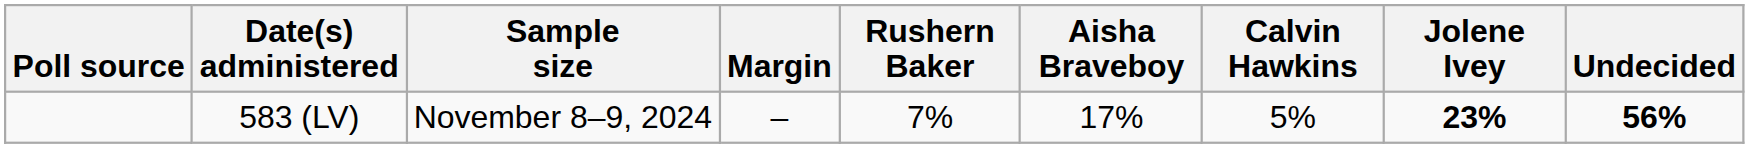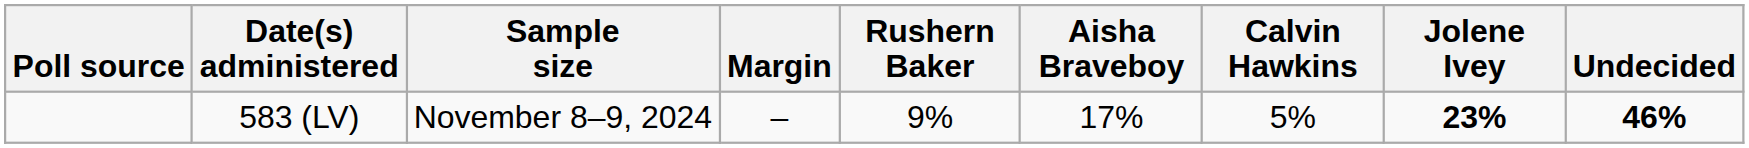 <table class="wikitable" style="font-size:90%;text-align:center;">
 <tr valign=bottom>
 <th>Poll source</th>
 <th>Date(s)<br>administered</th>
 <th>Sample<br>size</th>
 <th>Margin<br></th>
 <th style="width:75px;">Rushern<br>Baker</th>
 <th style="width:75px;">Aisha<br>Braveboy</th>
 <th style="width:75px;">Calvin<br>Hawkins</th>
 <th style="width:75px;">Jolene<br>Ivey</th>
 <th>Undecided</th>
 </tr>
 <tr>
 <td style="text-align:left;"></td>
 <td>583 (LV)</td>
 <td>November 8–9, 2024</td>
 <td>–</td>
-<td>7%</td>
+<td>9%</td>
 <td>17%</td>
 <td>5%</td>
 <td><strong>23%</strong></td>
-<td><strong>56%</strong></td>
+<td><strong>46%</strong></td>
 </tr>
 </table>
